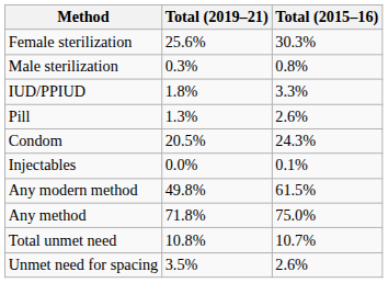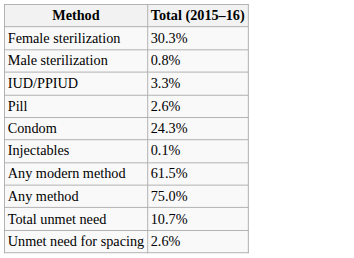 <table class="wikitable sortable">
 <tr>
 <th>Method</th>
-<th>Total (2019–21)</th>
 <th>Total (2015–16)</th>
 </tr>
 <tr>
 <td>Female sterilization</td>
-<td>25.6%</td>
 <td>30.3%</td>
 </tr>
 <tr>
 <td>Male sterilization</td>
-<td>0.3%</td>
 <td>0.8%</td>
 </tr>
 <tr>
 <td>IUD/PPIUD</td>
-<td>1.8%</td>
 <td>3.3%</td>
 </tr>
 <tr>
 <td>Pill</td>
-<td>1.3%</td>
 <td>2.6%</td>
 </tr>
 <tr>
 <td>Condom</td>
-<td>20.5%</td>
 <td>24.3%</td>
 </tr>
 <tr>
 <td>Injectables</td>
-<td>0.0%</td>
 <td>0.1%</td>
 </tr>
 <tr>
 <td>Any modern method</td>
-<td>49.8%</td>
 <td>61.5%</td>
 </tr>
 <tr>
 <td>Any method</td>
-<td>71.8%</td>
 <td>75.0%</td>
 </tr>
 <tr>
 <td>Total unmet need</td>
-<td>10.8%</td>
 <td>10.7%</td>
 </tr>
 <tr>
 <td>Unmet need for spacing</td>
-<td>3.5%</td>
 <td>2.6%</td>
 </tr>
 </table>
